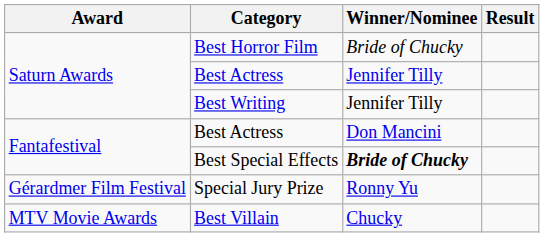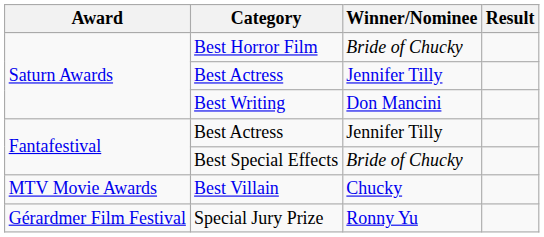 <table class="wikitable">
 <tr>
 <th>Award</th>
 <th>Category</th>
 <th>Winner/Nominee</th>
 <th>Result</th>
 </tr>
 <tr>
 <td rowspan=3><a href='#'>Saturn Awards</a></td>
 <td><a href='#'>Best Horror Film</a></td>
 <td><em>Bride of Chucky</em></td>
 <td></td>
 </tr>
 <tr>
 <td><a href='#'>Best Actress</a></td>
 <td><a href='#'>Jennifer Tilly</a></td>
 <td></td>
 </tr>
 <tr>
 <td><a href='#'>Best Writing</a></td>
-<td>Jennifer Tilly</td>
+<td><a href='#'>Don Mancini</a></td>
 <td></td>
 </tr>
 <tr>
 <td rowspan=2><a href='#'>Fantafestival</a></td>
 <td>Best Actress</td>
-<td><a href='#'>Don Mancini</a></td>
+<td>Jennifer Tilly</td>
 <td></td>
 </tr>
 <tr>
 <td>Best Special Effects</td>
-<td><strong><em>Bride of Chucky</em></strong></td>
+<td><em>Bride of Chucky</em></td>
+<td></td>
+</tr>
+<tr>
+<td><a href='#'>MTV Movie Awards</a></td>
+<td><a href='#'>Best Villain</a></td>
+<td><a href='#'>Chucky</a></td>
 <td></td>
 </tr>
 <tr>
 <td><a href='#'>Gérardmer Film Festival</a></td>
 <td>Special Jury Prize</td>
 <td><a href='#'>Ronny Yu</a></td>
 <td></td>
 </tr>
-<tr>
-<td><a href='#'>MTV Movie Awards</a></td>
-<td><a href='#'>Best Villain</a></td>
-<td><a href='#'>Chucky</a></td>
-<td></td>
-</tr>
 </table>
